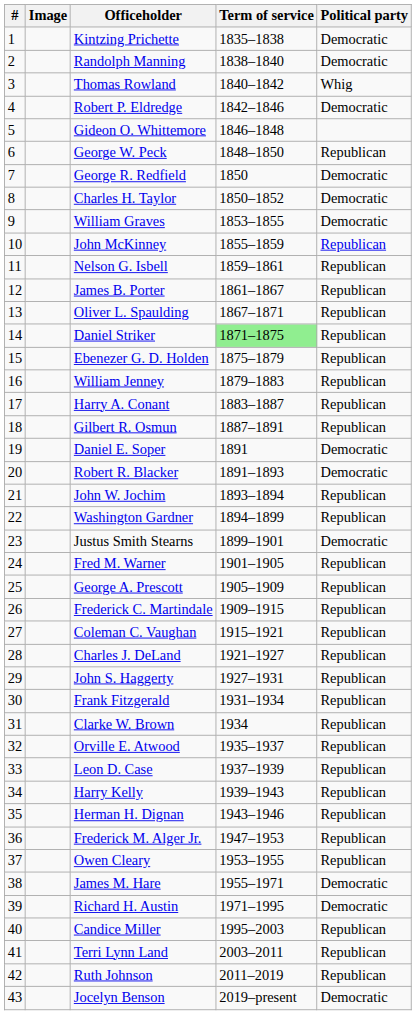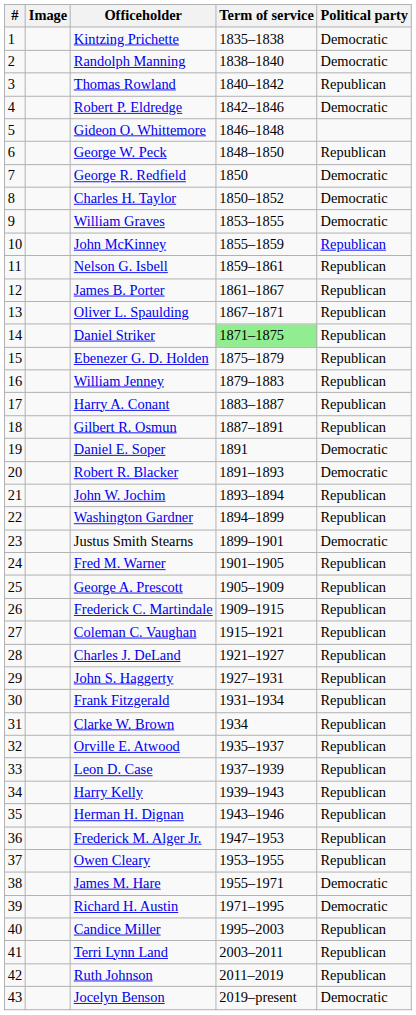 <table class="wikitable">
 <tr>
 <th>#</th>
 <th>Image</th>
 <th>Officeholder</th>
 <th>Term of service</th>
 <th>Political party</th>
 </tr>
 <tr>
 <td>1</td>
 <td></td>
 <td><a href='#'>Kintzing Prichette</a></td>
 <td>1835–1838</td>
 <td>Democratic</td>
 </tr>
 <tr>
 <td>2</td>
 <td></td>
 <td><a href='#'>Randolph Manning</a></td>
 <td>1838–1840</td>
 <td>Democratic</td>
 </tr>
 <tr>
 <td>3</td>
 <td></td>
 <td><a href='#'>Thomas Rowland</a></td>
 <td>1840–1842</td>
-<td>Whig</td>
+<td>Republican</td>
 </tr>
 <tr>
 <td>4</td>
 <td></td>
 <td><a href='#'>Robert P. Eldredge</a></td>
 <td>1842–1846</td>
 <td>Democratic</td>
 </tr>
 <tr>
 <td>5</td>
 <td></td>
 <td><a href='#'>Gideon O. Whittemore</a></td>
 <td>1846–1848</td>
 <td></td>
 </tr>
 <tr>
 <td>6</td>
 <td></td>
 <td><a href='#'>George W. Peck</a></td>
 <td>1848–1850</td>
 <td>Republican</td>
 </tr>
 <tr>
 <td>7</td>
 <td></td>
 <td><a href='#'>George R. Redfield</a></td>
 <td>1850</td>
 <td>Democratic</td>
 </tr>
 <tr>
 <td>8</td>
 <td></td>
 <td><a href='#'>Charles H. Taylor</a></td>
 <td>1850–1852</td>
 <td>Democratic</td>
 </tr>
 <tr>
 <td>9</td>
 <td></td>
 <td><a href='#'>William Graves</a></td>
 <td>1853–1855</td>
 <td>Democratic</td>
 </tr>
 <tr>
 <td>10</td>
 <td></td>
 <td><a href='#'>John McKinney</a></td>
 <td>1855–1859</td>
 <td><a href='#'>Republican</a></td>
 </tr>
 <tr>
 <td>11</td>
 <td></td>
 <td><a href='#'>Nelson G. Isbell</a></td>
 <td>1859–1861</td>
 <td>Republican</td>
 </tr>
 <tr>
 <td>12</td>
 <td></td>
 <td><a href='#'>James B. Porter</a></td>
 <td>1861–1867</td>
 <td>Republican</td>
 </tr>
 <tr>
 <td>13</td>
 <td></td>
 <td><a href='#'>Oliver L. Spaulding</a></td>
 <td>1867–1871</td>
 <td>Republican</td>
 </tr>
 <tr>
 <td>14</td>
 <td></td>
 <td><a href='#'>Daniel Striker</a></td>
 <td style="background: lightgreen;">1871–1875</td>
 <td>Republican</td>
 </tr>
 <tr>
 <td>15</td>
 <td></td>
 <td><a href='#'>Ebenezer G. D. Holden</a></td>
 <td>1875–1879</td>
 <td>Republican</td>
 </tr>
 <tr>
 <td>16</td>
 <td></td>
 <td><a href='#'>William Jenney</a></td>
 <td>1879–1883</td>
 <td>Republican</td>
 </tr>
 <tr>
 <td>17</td>
 <td></td>
 <td><a href='#'>Harry A. Conant</a></td>
 <td>1883–1887</td>
 <td>Republican</td>
 </tr>
 <tr>
 <td>18</td>
 <td></td>
 <td><a href='#'>Gilbert R. Osmun</a></td>
 <td>1887–1891</td>
 <td>Republican</td>
 </tr>
 <tr>
 <td>19</td>
 <td></td>
 <td><a href='#'>Daniel E. Soper</a></td>
 <td>1891</td>
 <td>Democratic</td>
 </tr>
 <tr>
 <td>20</td>
 <td></td>
 <td><a href='#'>Robert R. Blacker</a></td>
 <td>1891–1893</td>
 <td>Democratic</td>
 </tr>
 <tr>
 <td>21</td>
 <td></td>
 <td><a href='#'>John W. Jochim</a></td>
 <td>1893–1894</td>
 <td>Republican</td>
 </tr>
 <tr>
 <td>22</td>
 <td></td>
 <td><a href='#'>Washington Gardner</a></td>
 <td>1894–1899</td>
 <td>Republican</td>
 </tr>
 <tr>
 <td>23</td>
 <td></td>
 <td>Justus Smith Stearns</td>
 <td>1899–1901</td>
 <td>Democratic</td>
 </tr>
 <tr>
 <td>24</td>
 <td></td>
 <td><a href='#'>Fred M. Warner</a></td>
 <td>1901–1905</td>
 <td>Republican</td>
 </tr>
 <tr>
 <td>25</td>
 <td></td>
 <td><a href='#'>George A. Prescott</a></td>
 <td>1905–1909</td>
 <td>Republican</td>
 </tr>
 <tr>
 <td>26</td>
 <td></td>
 <td><a href='#'>Frederick C. Martindale</a></td>
 <td>1909–1915</td>
 <td>Republican</td>
 </tr>
 <tr>
 <td>27</td>
 <td></td>
 <td><a href='#'>Coleman C. Vaughan</a></td>
 <td>1915–1921</td>
 <td>Republican</td>
 </tr>
 <tr>
 <td>28</td>
 <td></td>
 <td><a href='#'>Charles J. DeLand</a></td>
 <td>1921–1927</td>
 <td>Republican</td>
 </tr>
 <tr>
 <td>29</td>
 <td></td>
 <td><a href='#'>John S. Haggerty</a></td>
 <td>1927–1931</td>
 <td>Republican</td>
 </tr>
 <tr>
 <td>30</td>
 <td></td>
 <td><a href='#'>Frank Fitzgerald</a></td>
 <td>1931–1934</td>
 <td>Republican</td>
 </tr>
 <tr>
 <td>31</td>
 <td></td>
 <td><a href='#'>Clarke W. Brown</a></td>
 <td>1934</td>
 <td>Republican</td>
 </tr>
 <tr>
 <td>32</td>
 <td></td>
 <td><a href='#'>Orville E. Atwood</a></td>
 <td>1935–1937</td>
 <td>Republican</td>
 </tr>
 <tr>
 <td>33</td>
 <td></td>
 <td><a href='#'>Leon D. Case</a></td>
 <td>1937–1939</td>
 <td>Republican</td>
 </tr>
 <tr>
 <td>34</td>
 <td></td>
 <td><a href='#'>Harry Kelly</a></td>
 <td>1939–1943</td>
 <td>Republican</td>
 </tr>
 <tr>
 <td>35</td>
 <td></td>
 <td><a href='#'>Herman H. Dignan</a></td>
 <td>1943–1946</td>
 <td>Republican</td>
 </tr>
 <tr>
 <td>36</td>
 <td></td>
 <td><a href='#'>Frederick M. Alger Jr.</a></td>
 <td>1947–1953</td>
 <td>Republican</td>
 </tr>
 <tr>
 <td>37</td>
 <td></td>
 <td><a href='#'>Owen Cleary</a></td>
 <td>1953–1955</td>
 <td>Republican</td>
 </tr>
 <tr>
 <td>38</td>
 <td></td>
 <td><a href='#'>James M. Hare</a></td>
 <td>1955–1971</td>
 <td>Democratic</td>
 </tr>
 <tr>
 <td>39</td>
 <td></td>
 <td><a href='#'>Richard H. Austin</a></td>
 <td>1971–1995</td>
 <td>Democratic</td>
 </tr>
 <tr>
 <td>40</td>
 <td></td>
 <td><a href='#'>Candice Miller</a></td>
 <td>1995–2003</td>
 <td>Republican</td>
 </tr>
 <tr>
 <td>41</td>
 <td></td>
 <td><a href='#'>Terri Lynn Land</a></td>
 <td>2003–2011</td>
 <td>Republican</td>
 </tr>
 <tr>
 <td>42</td>
 <td></td>
 <td><a href='#'>Ruth Johnson</a></td>
 <td>2011–2019</td>
 <td>Republican</td>
 </tr>
 <tr>
 <td>43</td>
 <td></td>
 <td><a href='#'>Jocelyn Benson</a></td>
 <td>2019–present</td>
 <td>Democratic</td>
 </tr>
 </table>
